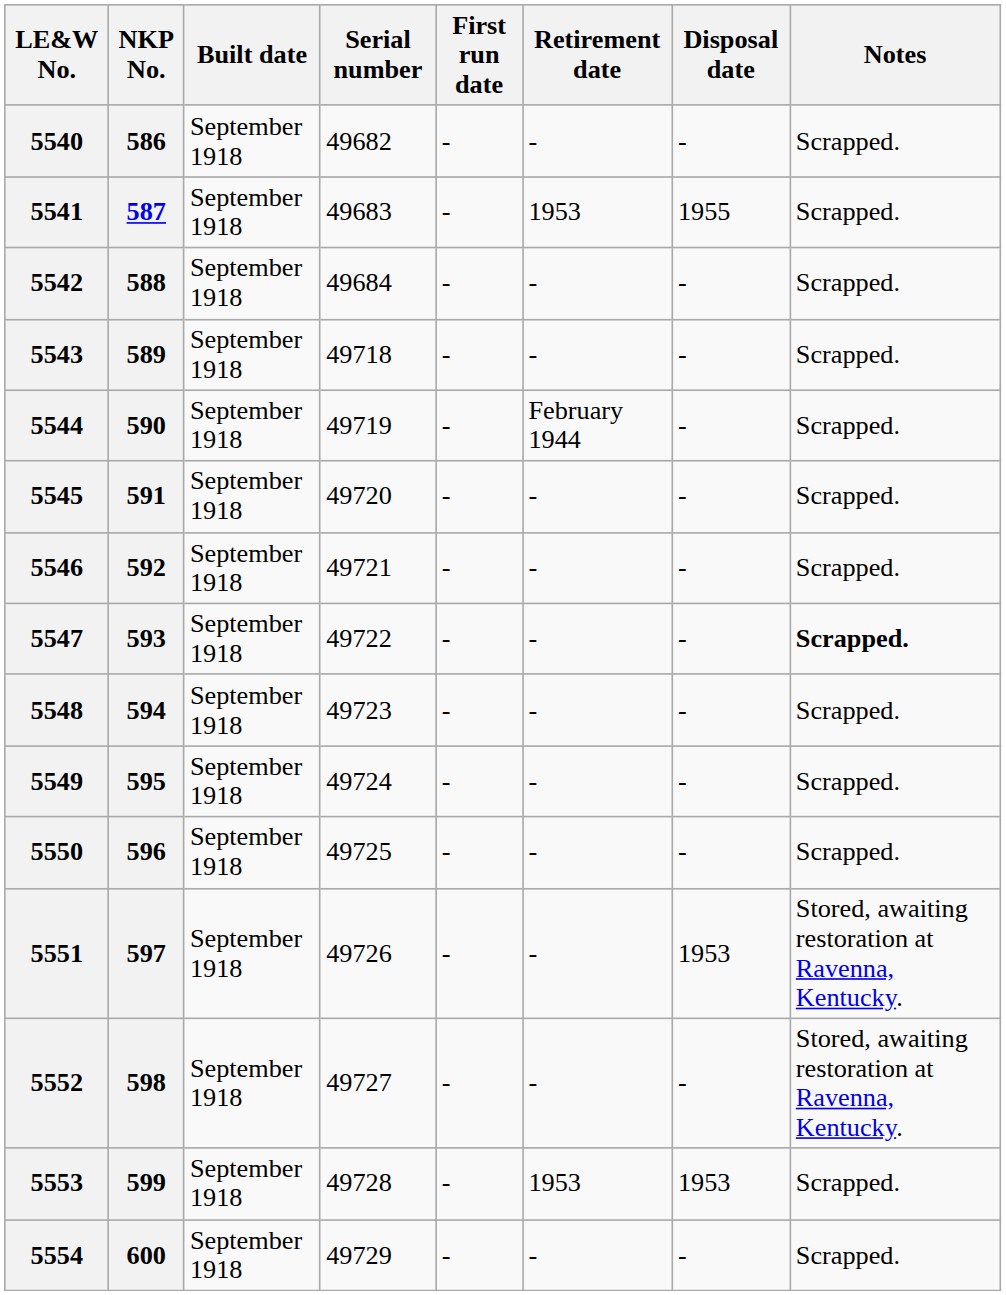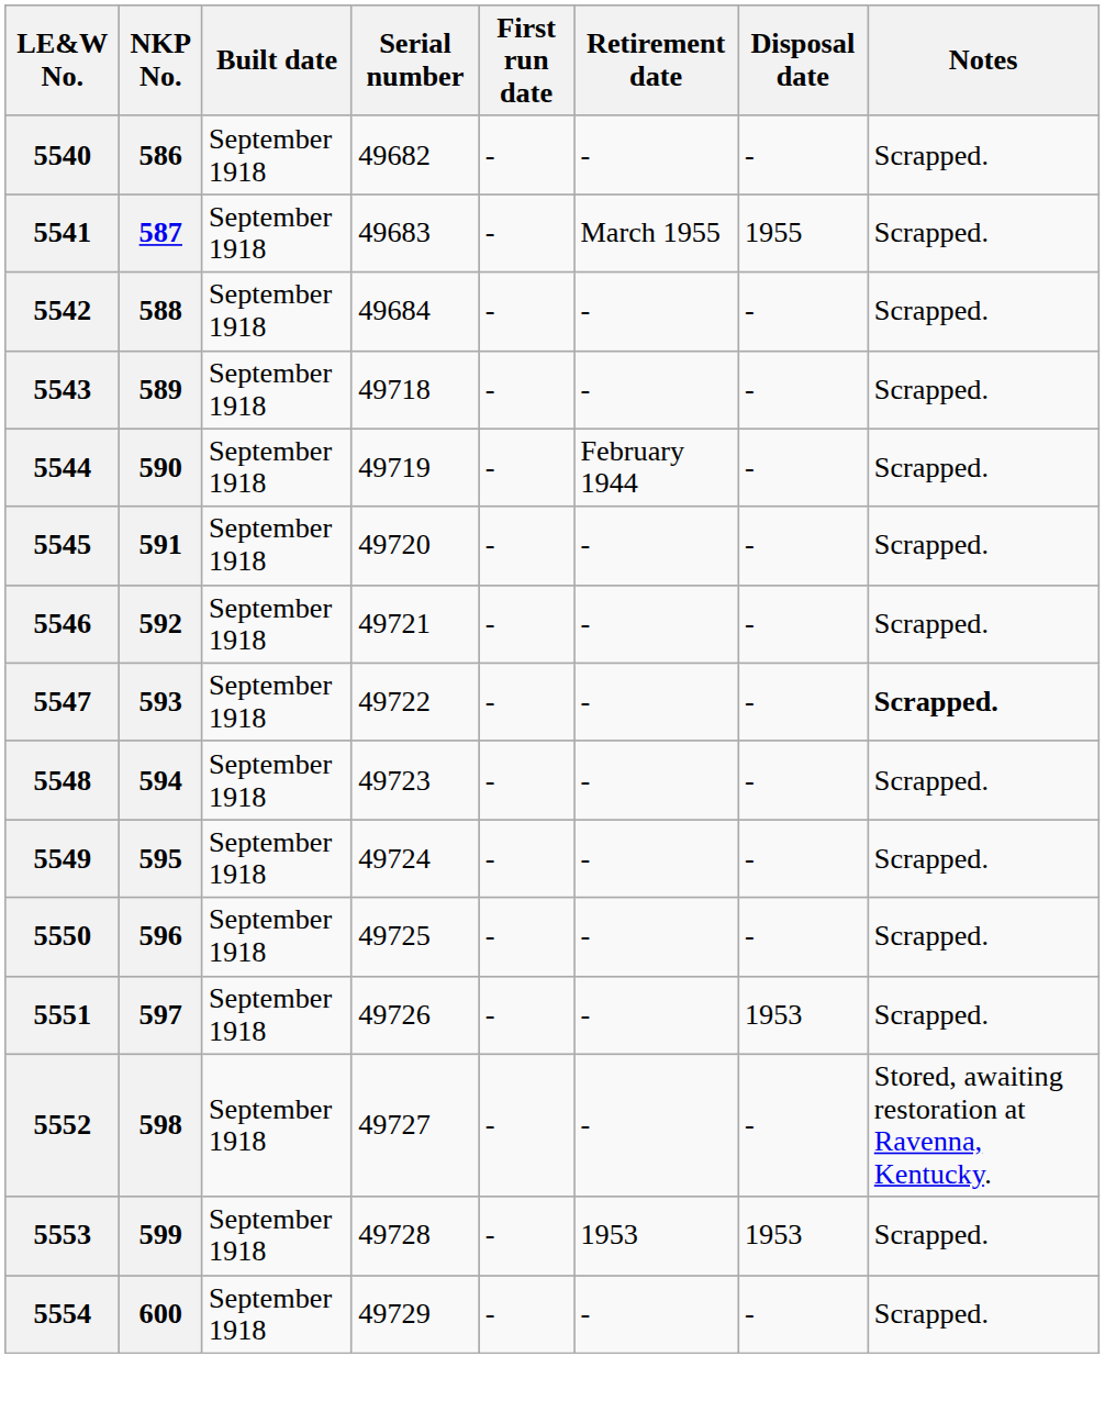 <table class="wikitable sortable">
 <tr>
 <th>LE&W <strong>No.</strong></th>
 <th>NKP <strong>No.</strong></th>
 <th>Built date</th>
 <th>Serial number</th>
 <th>First run date</th>
 <th>Retirement date</th>
 <th>Disposal date</th>
 <th>Notes</th>
 </tr>
 <tr>
 <th>5540</th>
 <th>586</th>
 <td>September 1918</td>
 <td>49682</td>
 <td>-</td>
 <td>-</td>
 <td>-</td>
 <td>Scrapped.</td>
 </tr>
 <tr>
 <th>5541</th>
 <th><a href='#'>587</a></th>
 <td>September 1918</td>
 <td>49683</td>
 <td>-</td>
-<td>1953</td>
+<td>March 1955</td>
 <td>1955</td>
 <td>Scrapped.</td>
 </tr>
 <tr>
 <th>5542</th>
 <th>588</th>
 <td>September 1918</td>
 <td>49684</td>
 <td>-</td>
 <td>-</td>
 <td>-</td>
 <td>Scrapped.</td>
 </tr>
 <tr>
 <th>5543</th>
 <th>589</th>
 <td>September 1918</td>
 <td>49718</td>
 <td>-</td>
 <td>-</td>
 <td>-</td>
 <td>Scrapped.</td>
 </tr>
 <tr>
 <th>5544</th>
 <th>590</th>
 <td>September 1918</td>
 <td>49719</td>
 <td>-</td>
 <td>February 1944</td>
 <td>-</td>
 <td>Scrapped.</td>
 </tr>
 <tr>
 <th>5545</th>
 <th>591</th>
 <td>September 1918</td>
 <td>49720</td>
 <td>-</td>
 <td>-</td>
 <td>-</td>
 <td>Scrapped.</td>
 </tr>
 <tr>
 <th>5546</th>
 <th>592</th>
 <td>September 1918</td>
 <td>49721</td>
 <td>-</td>
 <td>-</td>
 <td>-</td>
 <td>Scrapped.</td>
 </tr>
 <tr>
 <th>5547</th>
 <th>593</th>
 <td>September 1918</td>
 <td>49722</td>
 <td>-</td>
 <td>-</td>
 <td>-</td>
 <td><strong>Scrapped.</strong></td>
 </tr>
 <tr>
 <th>5548</th>
 <th>594</th>
 <td>September 1918</td>
 <td>49723</td>
 <td>-</td>
 <td>-</td>
 <td>-</td>
 <td>Scrapped.</td>
 </tr>
 <tr>
 <th>5549</th>
 <th>595</th>
 <td>September 1918</td>
 <td>49724</td>
 <td>-</td>
 <td>-</td>
 <td>-</td>
 <td>Scrapped.</td>
 </tr>
 <tr>
 <th>5550</th>
 <th>596</th>
 <td>September 1918</td>
 <td>49725</td>
 <td>-</td>
 <td>-</td>
 <td>-</td>
 <td>Scrapped.</td>
 </tr>
 <tr>
 <th>5551</th>
 <th>597</th>
 <td>September 1918</td>
 <td>49726</td>
 <td>-</td>
 <td>-</td>
 <td>1953</td>
-<td>Stored, awaiting restoration at <a href='#'>Ravenna, Kentucky</a>.</td>
+<td>Scrapped.</td>
 </tr>
 <tr>
 <th>5552</th>
 <th>598</th>
 <td>September 1918</td>
 <td>49727</td>
 <td>-</td>
 <td>-</td>
 <td>-</td>
 <td>Stored, awaiting restoration at <a href='#'>Ravenna, Kentucky</a>.</td>
 </tr>
 <tr>
 <th>5553</th>
 <th>599</th>
 <td>September 1918</td>
 <td>49728</td>
 <td>-</td>
 <td>1953</td>
 <td>1953</td>
 <td>Scrapped.</td>
 </tr>
 <tr>
 <th>5554</th>
 <th>600</th>
 <td>September 1918</td>
 <td>49729</td>
 <td>-</td>
 <td>-</td>
 <td>-</td>
 <td>Scrapped.</td>
 </tr>
 </table>
